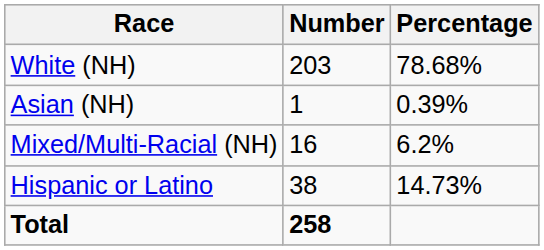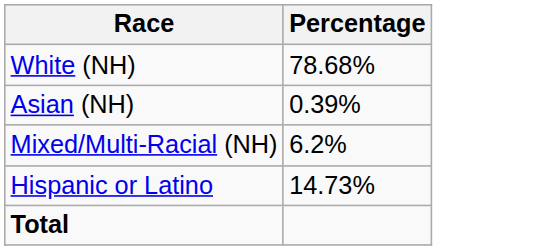 <table class="wikitable">
 <tr>
 <th>Race</th>
-<th>Number</th>
 <th>Percentage</th>
 </tr>
 <tr>
 <td><a href='#'>White</a> (NH)</td>
-<td>203</td>
 <td>78.68%</td>
 </tr>
 <tr>
 <td><a href='#'>Asian</a> (NH)</td>
-<td>1</td>
 <td>0.39%</td>
 </tr>
 <tr>
 <td><a href='#'>Mixed/Multi-Racial</a> (NH)</td>
-<td>16</td>
 <td>6.2%</td>
 </tr>
 <tr>
 <td><a href='#'>Hispanic or Latino</a></td>
-<td>38</td>
 <td>14.73%</td>
 </tr>
 <tr>
 <td><strong>Total</strong></td>
-<td><strong>258</strong></td>
 <td></td>
 </tr>
 </table>
